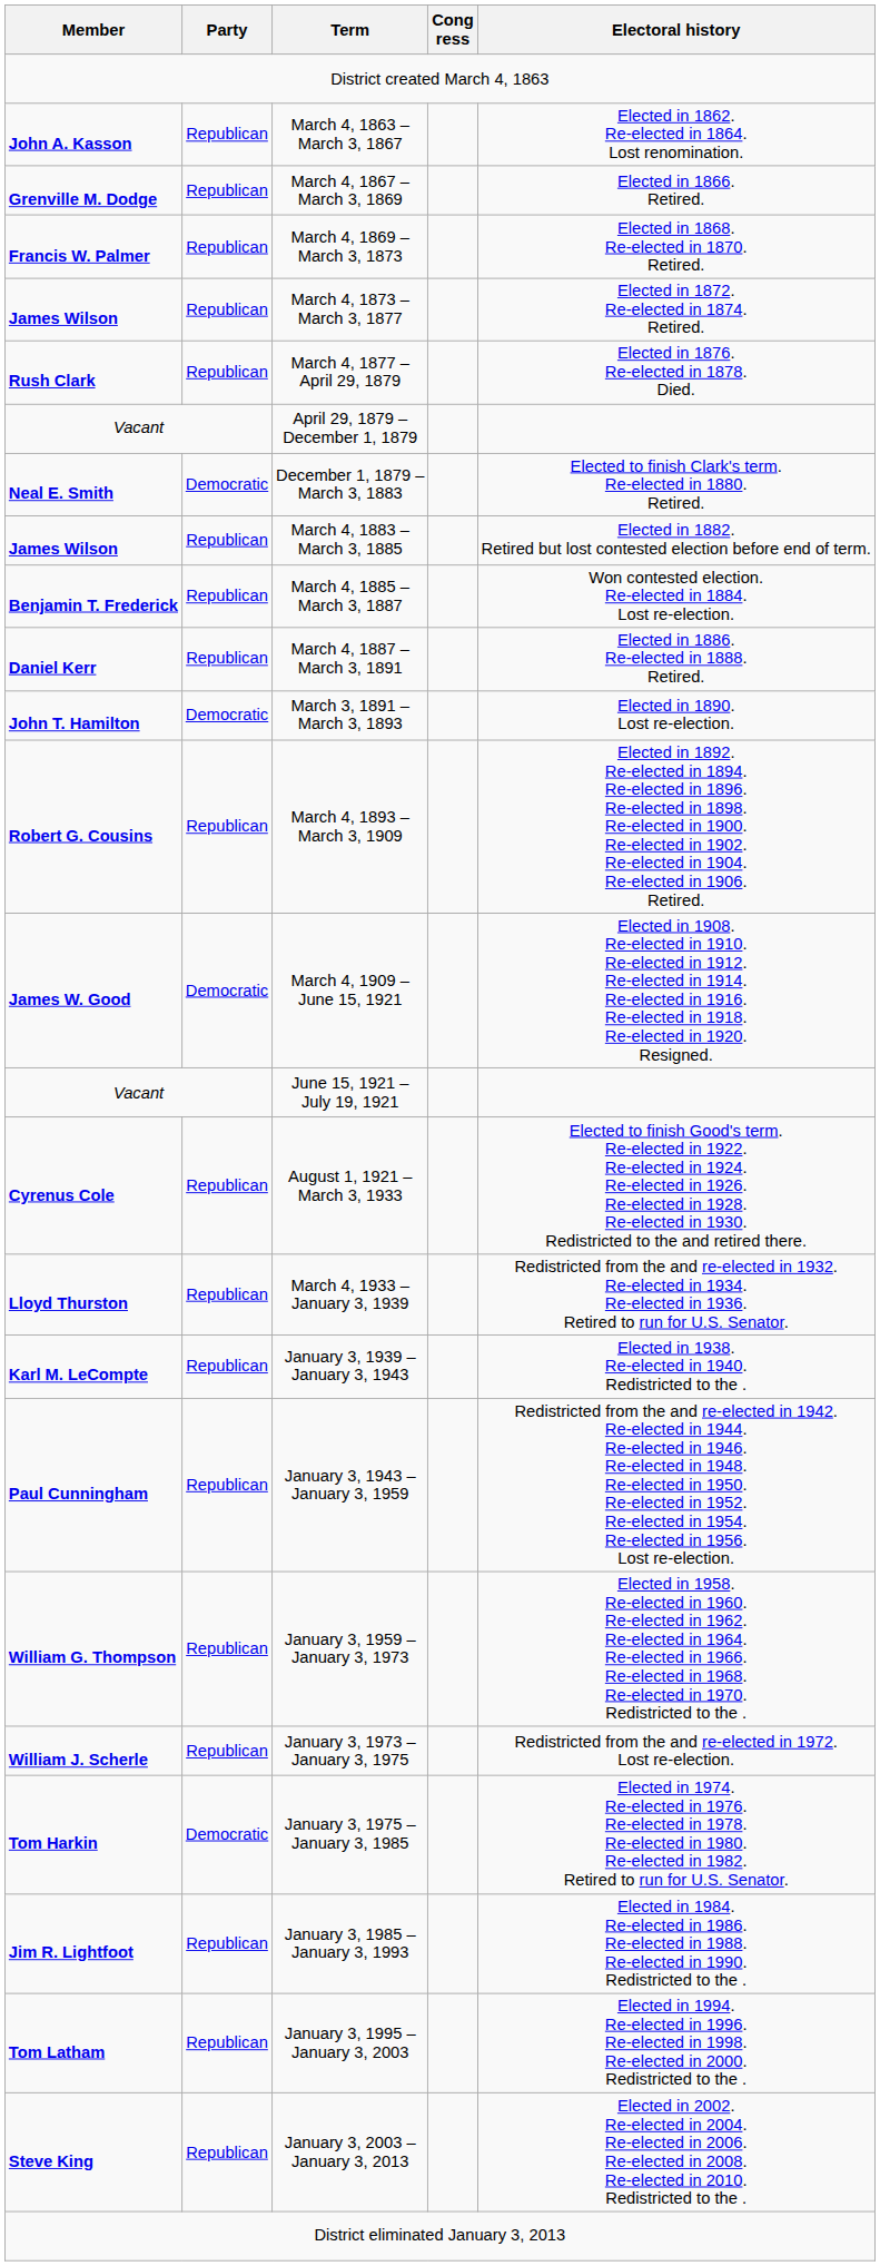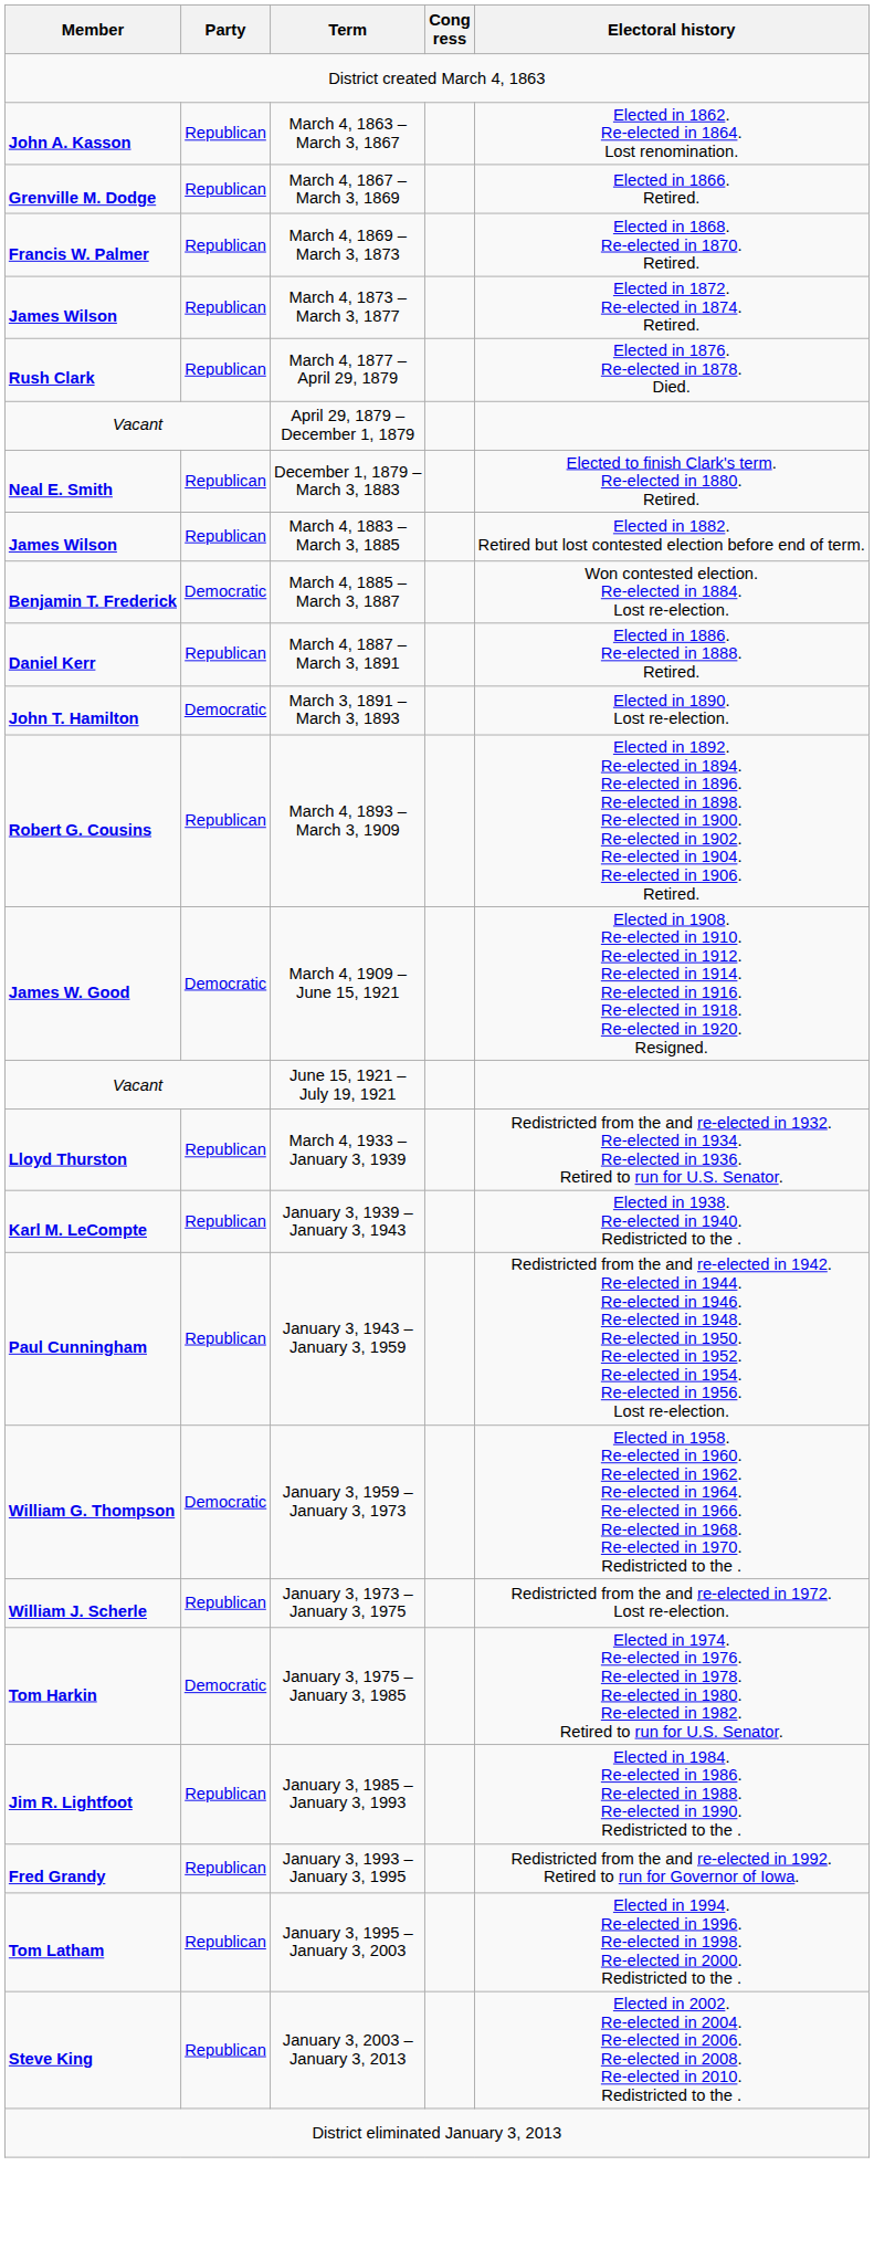 <table class=wikitable style="text-align:center">
 <tr style="height:3em">
 <th>Member</th>
 <th>Party</th>
 <th>Term</th>
 <th>Cong<br>ress</th>
 <th>Electoral history</th>
 </tr>
 <tr style="height:3em">
 <td colspan=5>District created March 4, 1863</td>
 </tr>
 <tr style="height:3em">
 <td align=left><br><strong><a href='#'>John A. Kasson</a></strong><br></td>
 <td><a href='#'>Republican</a></td>
 <td nowrap>March 4, 1863 –<br>March 3, 1867</td>
 <td></td>
 <td><a href='#'>Elected in 1862</a>.<br><a href='#'>Re-elected in 1864</a>.<br>Lost renomination.</td>
 </tr>
 <tr style="height:3em">
 <td align=left><br><strong><a href='#'>Grenville M. Dodge</a></strong><br></td>
 <td><a href='#'>Republican</a></td>
 <td nowrap>March 4, 1867 –<br>March 3, 1869</td>
 <td></td>
 <td><a href='#'>Elected in 1866</a>.<br>Retired.</td>
 </tr>
 <tr style="height:3em">
 <td align=left><br><strong><a href='#'>Francis W. Palmer</a></strong><br></td>
 <td><a href='#'>Republican</a></td>
 <td nowrap>March 4, 1869 –<br>March 3, 1873</td>
 <td></td>
 <td><a href='#'>Elected in 1868</a>.<br><a href='#'>Re-elected in 1870</a>.<br>Retired.</td>
 </tr>
 <tr style="height:3em">
 <td align=left><br><strong><a href='#'>James Wilson</a></strong><br></td>
 <td><a href='#'>Republican</a></td>
 <td nowrap>March 4, 1873 –<br>March 3, 1877</td>
 <td></td>
 <td><a href='#'>Elected in 1872</a>.<br><a href='#'>Re-elected in 1874</a>.<br>Retired.</td>
 </tr>
 <tr style="height:3em">
 <td align=left><br><strong><a href='#'>Rush Clark</a></strong><br></td>
 <td><a href='#'>Republican</a></td>
 <td nowrap>March 4, 1877 –<br>April 29, 1879</td>
 <td></td>
 <td><a href='#'>Elected in 1876</a>.<br><a href='#'>Re-elected in 1878</a>.<br>Died.</td>
 </tr>
 <tr style="height:3em">
 <td colspan=2><em>Vacant</em></td>
 <td nowrap>April 29, 1879 –<br> December 1, 1879</td>
 <td></td>
 <td></td>
 </tr>
 <tr style="height:3em">
 <td align=left><br><strong><a href='#'>Neal E. Smith</a></strong><br></td>
-<td><a href='#'>Democratic</a></td>
+<td><a href='#'>Republican</a></td>
 <td nowrap>December 1, 1879 –<br>March 3, 1883</td>
 <td></td>
 <td><a href='#'>Elected to finish Clark's term</a>.<br><a href='#'>Re-elected in 1880</a>.<br>Retired.</td>
 </tr>
 <tr style="height:3em">
 <td align=left><br><strong><a href='#'>James Wilson</a></strong><br></td>
 <td><a href='#'>Republican</a></td>
 <td nowrap>March 4, 1883 –<br>March 3, 1885</td>
 <td></td>
 <td><a href='#'>Elected in 1882</a>.<br>Retired but lost contested election before end of term.</td>
 </tr>
 <tr style="height:3em">
 <td align=left><br><strong><a href='#'>Benjamin T. Frederick</a></strong><br></td>
-<td><a href='#'>Republican</a></td>
+<td><a href='#'>Democratic</a></td>
 <td nowrap>March 4, 1885 –<br>March 3, 1887</td>
 <td></td>
 <td>Won contested election.<br><a href='#'>Re-elected in 1884</a>.<br>Lost re-election.</td>
 </tr>
 <tr style="height:3em">
 <td align=left><br><strong><a href='#'>Daniel Kerr</a></strong><br></td>
 <td><a href='#'>Republican</a></td>
 <td nowrap>March 4, 1887 –<br>March 3, 1891</td>
 <td></td>
 <td><a href='#'>Elected in 1886</a>.<br><a href='#'>Re-elected in 1888</a>.<br>Retired.</td>
 </tr>
 <tr style="height:3em">
 <td align=left><br><strong><a href='#'>John T. Hamilton</a></strong><br></td>
 <td><a href='#'>Democratic</a></td>
 <td nowrap>March 3, 1891 –<br>March 3, 1893</td>
 <td></td>
 <td><a href='#'>Elected in 1890</a>.<br>Lost re-election.</td>
 </tr>
 <tr style="height:3em">
 <td align=left><br><strong><a href='#'>Robert G. Cousins</a></strong><br></td>
 <td><a href='#'>Republican</a></td>
 <td nowrap>March 4, 1893 –<br>March 3, 1909</td>
 <td></td>
 <td><a href='#'>Elected in 1892</a>.<br><a href='#'>Re-elected in 1894</a>.<br><a href='#'>Re-elected in 1896</a>.<br><a href='#'>Re-elected in 1898</a>.<br><a href='#'>Re-elected in 1900</a>.<br><a href='#'>Re-elected in 1902</a>.<br><a href='#'>Re-elected in 1904</a>.<br><a href='#'>Re-elected in 1906</a>.<br>Retired.</td>
 </tr>
 <tr style="height:3em">
 <td align=left><br><strong><a href='#'>James W. Good</a></strong><br></td>
 <td><a href='#'>Democratic</a></td>
 <td nowrap>March 4, 1909 –<br>June 15, 1921</td>
 <td></td>
 <td><a href='#'>Elected in 1908</a>.<br><a href='#'>Re-elected in 1910</a>.<br><a href='#'>Re-elected in 1912</a>.<br><a href='#'>Re-elected in 1914</a>.<br><a href='#'>Re-elected in 1916</a>.<br><a href='#'>Re-elected in 1918</a>.<br><a href='#'>Re-elected in 1920</a>.<br>Resigned.</td>
 </tr>
 <tr style="height:3em">
 <td colspan=2><em>Vacant</em></td>
 <td nowrap>June 15, 1921 –<br> July 19, 1921</td>
 <td></td>
 <td></td>
 </tr>
 <tr style="height:3em">
-<td align=left><br><strong><a href='#'>Cyrenus Cole</a></strong><br></td>
-<td><a href='#'>Republican</a></td>
-<td nowrap>August 1, 1921 –<br>March 3, 1933</td>
-<td></td>
-<td><a href='#'>Elected to finish Good's term</a>.<br><a href='#'>Re-elected in 1922</a>.<br><a href='#'>Re-elected in 1924</a>.<br><a href='#'>Re-elected in 1926</a>.<br><a href='#'>Re-elected in 1928</a>.<br><a href='#'>Re-elected in 1930</a>.<br>Redistricted to the  and retired there.</td>
-</tr>
-<tr style="height:3em">
 <td align=left><br><strong><a href='#'>Lloyd Thurston</a></strong><br></td>
 <td><a href='#'>Republican</a></td>
 <td nowrap>March 4, 1933 –<br>January 3, 1939</td>
 <td></td>
 <td>Redistricted from the  and <a href='#'>re-elected in 1932</a>.<br><a href='#'>Re-elected in 1934</a>.<br><a href='#'>Re-elected in 1936</a>.<br>Retired to <a href='#'>run for U.S. Senator</a>.</td>
 </tr>
 <tr style="height:3em">
 <td align=left><br><strong><a href='#'>Karl M. LeCompte</a></strong><br></td>
 <td><a href='#'>Republican</a></td>
 <td nowrap>January 3, 1939 –<br>January 3, 1943</td>
 <td></td>
 <td><a href='#'>Elected in 1938</a>.<br><a href='#'>Re-elected in 1940</a>.<br>Redistricted to the .</td>
 </tr>
 <tr style="height:3em">
 <td align=left><br><strong><a href='#'>Paul Cunningham</a></strong><br></td>
 <td><a href='#'>Republican</a></td>
 <td nowrap>January 3, 1943 –<br>January 3, 1959</td>
 <td></td>
 <td>Redistricted from the  and <a href='#'>re-elected in 1942</a>.<br><a href='#'>Re-elected in 1944</a>.<br><a href='#'>Re-elected in 1946</a>.<br><a href='#'>Re-elected in 1948</a>.<br><a href='#'>Re-elected in 1950</a>.<br><a href='#'>Re-elected in 1952</a>.<br><a href='#'>Re-elected in 1954</a>.<br><a href='#'>Re-elected in 1956</a>.<br>Lost re-election.</td>
 </tr>
 <tr style="height:3em">
 <td align=left><br><strong><a href='#'>William G. Thompson</a></strong><br></td>
-<td><a href='#'>Republican</a></td>
+<td><a href='#'>Democratic</a></td>
 <td nowrap>January 3, 1959 –<br>January 3, 1973</td>
 <td></td>
 <td><a href='#'>Elected in 1958</a>.<br><a href='#'>Re-elected in 1960</a>.<br><a href='#'>Re-elected in 1962</a>.<br><a href='#'>Re-elected in 1964</a>.<br><a href='#'>Re-elected in 1966</a>.<br><a href='#'>Re-elected in 1968</a>.<br><a href='#'>Re-elected in 1970</a>.<br>Redistricted to the .</td>
 </tr>
 <tr style="height:3em">
 <td align=left><br><strong><a href='#'>William J. Scherle</a></strong><br></td>
 <td><a href='#'>Republican</a></td>
 <td nowrap>January 3, 1973 –<br>January 3, 1975</td>
 <td></td>
 <td>Redistricted from the  and <a href='#'>re-elected in 1972</a>.<br>Lost re-election.</td>
 </tr>
 <tr style="height:3em">
 <td align=left><br><strong><a href='#'>Tom Harkin</a></strong><br></td>
 <td><a href='#'>Democratic</a></td>
 <td nowrap>January 3, 1975 –<br>January 3, 1985</td>
 <td></td>
 <td><a href='#'>Elected in 1974</a>.<br><a href='#'>Re-elected in 1976</a>.<br><a href='#'>Re-elected in 1978</a>.<br><a href='#'>Re-elected in 1980</a>.<br><a href='#'>Re-elected in 1982</a>.<br>Retired to <a href='#'>run for U.S. Senator</a>.</td>
 </tr>
 <tr style="height:3em">
 <td align=left><br><strong><a href='#'>Jim R. Lightfoot</a></strong><br></td>
 <td><a href='#'>Republican</a></td>
 <td nowrap>January 3, 1985 –<br>January 3, 1993</td>
 <td></td>
 <td><a href='#'>Elected in 1984</a>.<br><a href='#'>Re-elected in 1986</a>.<br><a href='#'>Re-elected in 1988</a>.<br><a href='#'>Re-elected in 1990</a>.<br>Redistricted to the .</td>
 </tr>
 <tr style="height:3em">
+<td align=left><br><strong><a href='#'>Fred Grandy</a></strong><br></td>
+<td><a href='#'>Republican</a></td>
+<td nowrap>January 3, 1993 –<br>January 3, 1995</td>
+<td></td>
+<td>Redistricted from the  and <a href='#'>re-elected in 1992</a>.<br>Retired to <a href='#'>run for Governor of Iowa</a>.</td>
+</tr>
+<tr style="height:3em">
 <td align=left><br><strong><a href='#'>Tom Latham</a></strong><br></td>
 <td><a href='#'>Republican</a></td>
 <td nowrap>January 3, 1995 –<br>January 3, 2003</td>
 <td></td>
 <td><a href='#'>Elected in 1994</a>.<br><a href='#'>Re-elected in 1996</a>.<br><a href='#'>Re-elected in 1998</a>.<br><a href='#'>Re-elected in 2000</a>.<br>Redistricted to the .</td>
 </tr>
 <tr style="height:3em">
 <td align=left><br><strong><a href='#'>Steve King</a></strong><br></td>
 <td><a href='#'>Republican</a></td>
 <td nowrap>January 3, 2003 –<br>January 3, 2013</td>
 <td></td>
 <td><a href='#'>Elected in 2002</a>.<br><a href='#'>Re-elected in 2004</a>.<br><a href='#'>Re-elected in 2006</a>.<br><a href='#'>Re-elected in 2008</a>.<br><a href='#'>Re-elected in 2010</a>.<br>Redistricted to the .</td>
 </tr>
 <tr style="height:3em">
 <td colspan=5>District eliminated January 3, 2013</td>
 </tr>
 </table>
